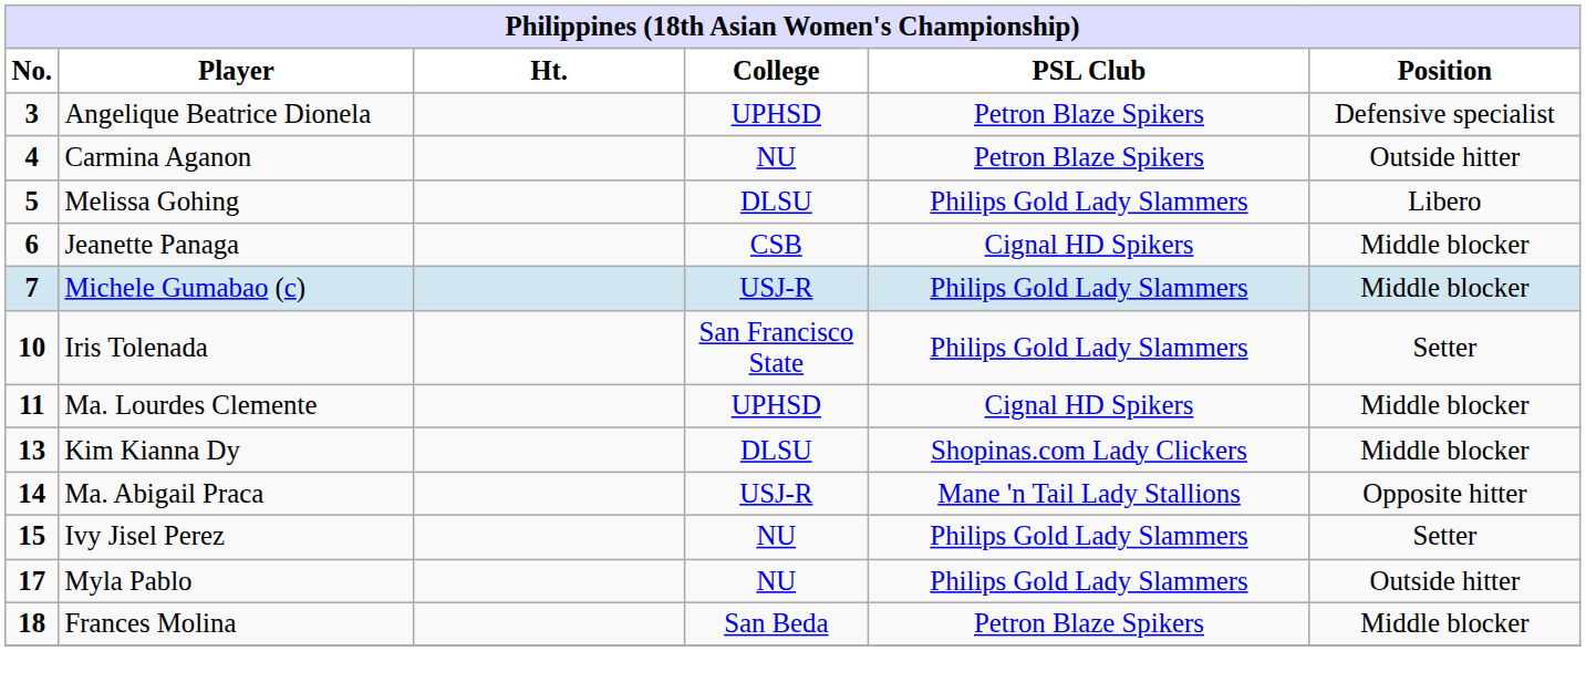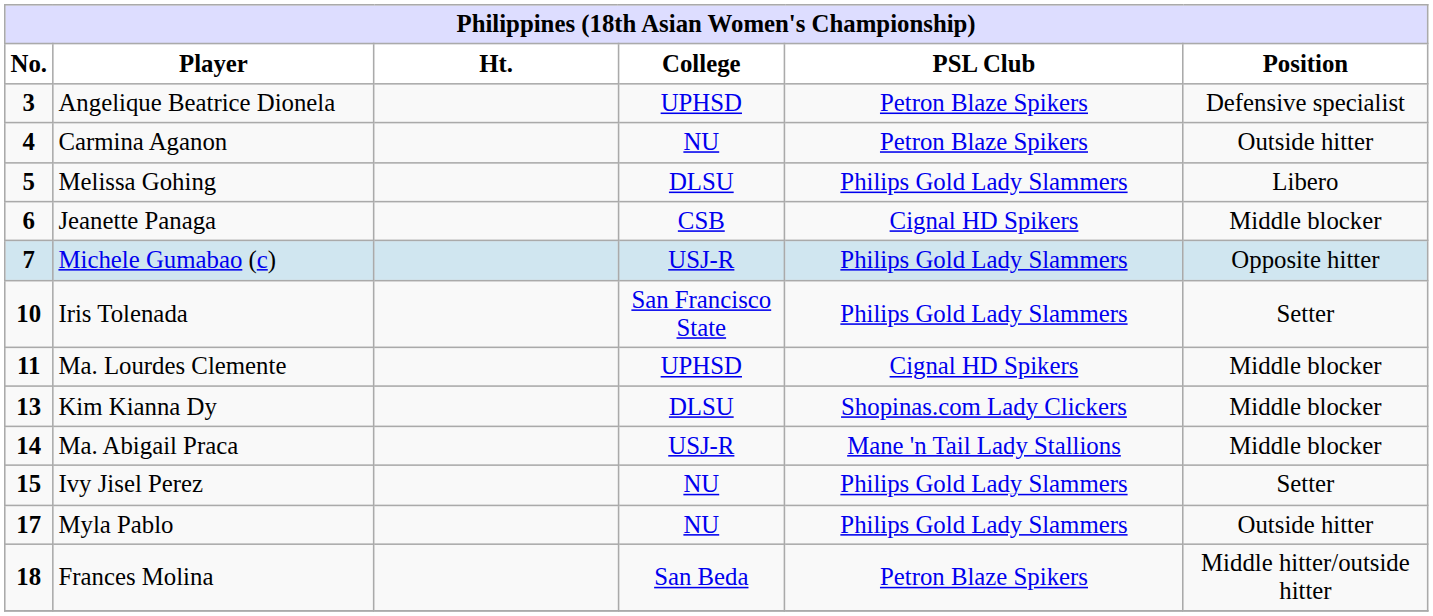 <table class="wikitable" style="text-align:center;">
 <tr>
 <td colspan="8" style= "background:#ddf; color: black; text-align: center"><strong>Philippines (18th Asian Women's Championship)</strong></td>
 </tr>
 <tr>
 <th width=8px style="background: white; color: black; text-align: center">No.</th>
 <th width=200px style="background: white; color: black">Player</th>
 <th width=150px style="background: white; color: black">Ht.</th>
 <th width=100px style="background: white; color: black">College</th>
 <th width=250px style="background: white; color: black">PSL Club</th>
 <th width=150px style="background: white; color: black">Position</th>
 </tr>
 <tr>
 <td><strong>3</strong></td>
 <td style="text-align: left">Angelique Beatrice Dionela</td>
 <td></td>
 <td><a href='#'>UPHSD</a></td>
 <td><a href='#'>Petron Blaze Spikers</a></td>
 <td>Defensive specialist</td>
 </tr>
 <tr>
 <td><strong>4</strong></td>
 <td style="text-align: left">Carmina Aganon</td>
 <td></td>
 <td><a href='#'>NU</a></td>
 <td><a href='#'>Petron Blaze Spikers</a></td>
 <td>Outside hitter</td>
 </tr>
 <tr>
 <td><strong>5</strong></td>
 <td style="text-align: left">Melissa Gohing</td>
 <td></td>
 <td><a href='#'>DLSU</a></td>
 <td><a href='#'>Philips Gold Lady Slammers</a></td>
 <td>Libero</td>
 </tr>
 <tr>
 <td><strong>6</strong></td>
 <td style="text-align: left">Jeanette Panaga</td>
 <td></td>
 <td><a href='#'>CSB</a></td>
 <td><a href='#'>Cignal HD Spikers</a></td>
 <td>Middle blocker</td>
 </tr>
 <tr bgcolor=#D0E6F>
 <td><strong>7</strong></td>
 <td style="text-align: left"><a href='#'>Michele Gumabao</a> (<a href='#'>c</a>)</td>
 <td></td>
 <td><a href='#'>USJ-R</a></td>
 <td><a href='#'>Philips Gold Lady Slammers</a></td>
-<td>Middle blocker</td>
+<td>Opposite hitter</td>
 </tr>
 <tr>
 <td><strong>10</strong></td>
 <td style="text-align: left">Iris Tolenada</td>
 <td></td>
 <td><a href='#'>San Francisco State</a></td>
 <td><a href='#'>Philips Gold Lady Slammers</a></td>
 <td>Setter</td>
 </tr>
 <tr>
 <td><strong>11</strong></td>
 <td style="text-align: left">Ma. Lourdes Clemente</td>
 <td></td>
 <td><a href='#'>UPHSD</a></td>
 <td><a href='#'>Cignal HD Spikers</a></td>
 <td>Middle blocker</td>
 </tr>
 <tr>
 <td><strong>13</strong></td>
 <td style="text-align: left">Kim Kianna Dy</td>
 <td></td>
 <td><a href='#'>DLSU</a></td>
 <td><a href='#'>Shopinas.com Lady Clickers</a></td>
 <td>Middle blocker</td>
 </tr>
 <tr>
 <td><strong>14</strong></td>
 <td style="text-align: left">Ma. Abigail Praca</td>
 <td></td>
 <td><a href='#'>USJ-R</a></td>
 <td><a href='#'>Mane 'n Tail Lady Stallions</a></td>
-<td>Opposite hitter</td>
+<td>Middle blocker</td>
 </tr>
 <tr>
 <td><strong>15</strong></td>
 <td style="text-align: left">Ivy Jisel Perez</td>
 <td></td>
 <td><a href='#'>NU</a></td>
 <td><a href='#'>Philips Gold Lady Slammers</a></td>
 <td>Setter</td>
 </tr>
 <tr>
 <td><strong>17</strong></td>
 <td style="text-align: left">Myla Pablo</td>
 <td></td>
 <td><a href='#'>NU</a></td>
 <td><a href='#'>Philips Gold Lady Slammers</a></td>
 <td>Outside hitter</td>
 </tr>
 <tr>
 <td><strong>18</strong></td>
 <td style="text-align: left">Frances Molina</td>
 <td></td>
 <td><a href='#'>San Beda</a></td>
 <td><a href='#'>Petron Blaze Spikers</a></td>
-<td>Middle blocker</td>
+<td>Middle hitter/outside hitter</td>
 </tr>
 <tr>
 </tr>
 </table>
